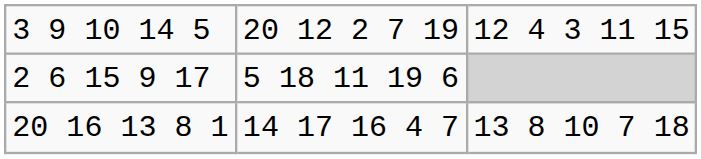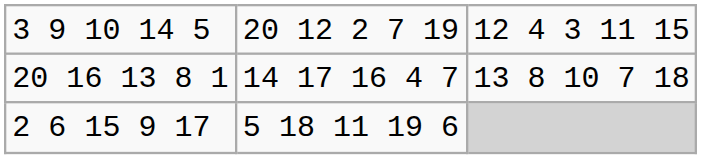 <table class="wikitable style="text-align:center">
 <tr>
 <td>3 9 10 14 5</td>
 <td>20 12 2 7 19</td>
 <td>12 4 3 11 15</td>
 </tr>
 <tr>
+<td>20 16 13 8 1</td>
+<td>14 17 16 4 7</td>
+<td>13 8 10 7 18</td>
+</tr>
+<tr>
 <td>2 6 15 9 17</td>
 <td>5 18 11 19 6</td>
 <td style="background-color:lightgrey"></td>
 </tr>
-<tr>
-<td>20 16 13 8 1</td>
-<td>14 17 16 4 7</td>
-<td>13 8 10 7 18</td>
-</tr>
 </table>
